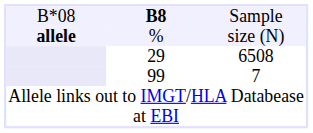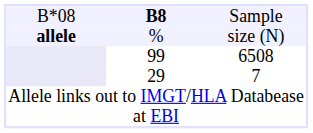 <table border="0" cellspacing="0" cellpadding="0" align="left" style="text-align:center; background:#ffffff; border:2px #e0e0ff solid;">
 <tr style="background:#f0f0ff">
 <td style="width:90px">B*08</td>
 <td style="width:90px"><strong>B8</strong></td>
 <td style="width:90px">Sample</td>
 </tr>
 <tr style="background:#f0f0ff">
 <td><strong>allele</strong></td>
 <td>%</td>
 <td>size (N)</td>
 </tr>
 <tr>
 <td style = "background:#e8e8f8"></td>
-<td>29</td>
+<td>99</td>
 <td>6508</td>
 </tr>
 <tr>
 <td style = "background:#e8e8f8"></td>
-<td>99</td>
+<td>29</td>
 <td>7</td>
 </tr>
 <tr>
 <td colspan = 3>Allele links out to <a href='#'>IMGT</a>/<a href='#'>HLA</a> Databease at <a href='#'>EBI</a></td>
 </tr>
 </table>
